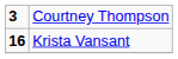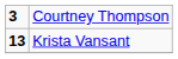 <table class="wikitable">
 <tr>
 <td><strong>3</strong></td>
 <td><a href='#'>Courtney Thompson</a></td>
 </tr>
 <tr>
-<td><strong>16</strong></td>
+<td><strong>13</strong></td>
 <td><a href='#'>Krista Vansant</a></td>
 </tr>
 <tr>
 </tr>
 </table>
